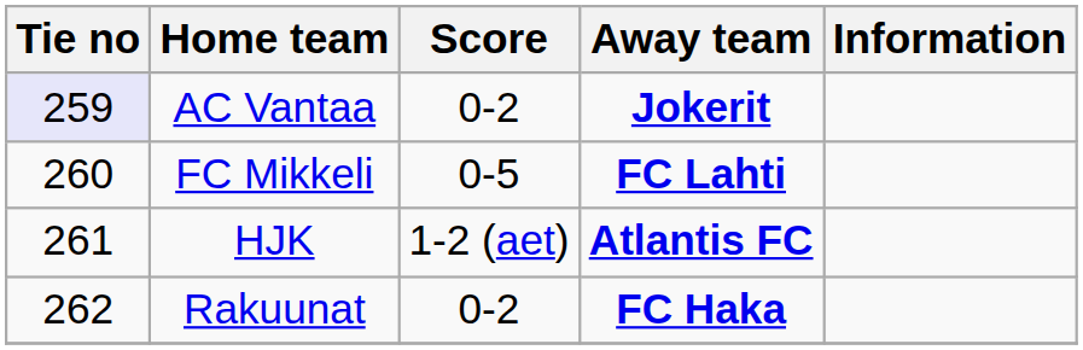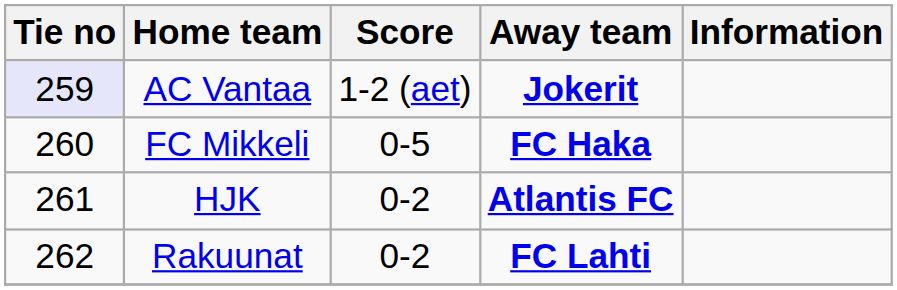 <table class="wikitable" style="text-align:center">
 <tr>
 <th style= width="40px">Tie no</th>
 <th style= width="150px">Home team</th>
 <th style= width="60px">Score</th>
 <th style= width="150px">Away team</th>
 <th style= width="30px">Information</th>
 </tr>
 <tr>
 <td style="background: lavender;">259</td>
 <td><a href='#'>AC Vantaa</a></td>
-<td>0-2</td>
+<td>1-2 (<a href='#'>aet</a>)</td>
 <td><strong><a href='#'>Jokerit</a></strong></td>
 <td></td>
 </tr>
 <tr>
 <td>260</td>
 <td><a href='#'>FC Mikkeli</a></td>
 <td>0-5</td>
-<td><strong><a href='#'>FC Lahti</a></strong></td>
+<td><strong><a href='#'>FC Haka</a></strong></td>
 <td></td>
 </tr>
 <tr>
 <td>261</td>
 <td><a href='#'>HJK</a></td>
-<td>1-2 (<a href='#'>aet</a>)</td>
+<td>0-2</td>
 <td><strong><a href='#'>Atlantis FC</a></strong></td>
 <td></td>
 </tr>
 <tr>
 <td>262</td>
 <td><a href='#'>Rakuunat</a></td>
 <td>0-2</td>
-<td><strong><a href='#'>FC Haka</a></strong></td>
+<td><strong><a href='#'>FC Lahti</a></strong></td>
 <td></td>
 </tr>
 <tr>
 </tr>
 </table>
